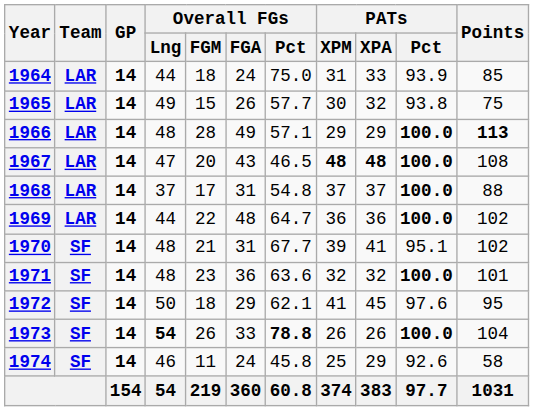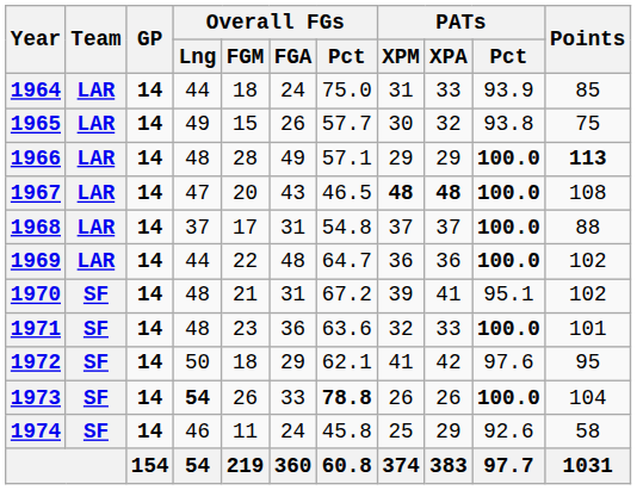 <table class=wikitable style="text-align:center;">
 <tr>
 <th rowspan="2">Year</th>
 <th rowspan="2">Team</th>
 <th rowspan="2">GP</th>
 <th colspan="4">Overall FGs</th>
 <th colspan="3">PATs</th>
 <th rowspan="2">Points</th>
 </tr>
 <tr>
 <th>Lng</th>
 <th>FGM</th>
 <th>FGA</th>
 <th>Pct</th>
 <th>XPM</th>
 <th>XPA</th>
 <th>Pct</th>
 </tr>
 <tr>
 <th><a href='#'>1964</a></th>
 <th style="text-align:center;"><a href='#'>LAR</a></th>
 <td><strong>14</strong></td>
 <td>44</td>
 <td>18</td>
 <td>24</td>
 <td>75.0</td>
 <td>31</td>
 <td>33</td>
 <td>93.9</td>
 <td>85</td>
 </tr>
 <tr>
 <th><a href='#'>1965</a></th>
 <th><a href='#'>LAR</a></th>
 <td><strong>14</strong></td>
 <td>49</td>
 <td>15</td>
 <td>26</td>
 <td>57.7</td>
 <td>30</td>
 <td>32</td>
 <td>93.8</td>
 <td>75</td>
 </tr>
 <tr>
 <th><a href='#'>1966</a></th>
 <th><a href='#'>LAR</a></th>
 <td><strong>14</strong></td>
 <td>48</td>
 <td>28</td>
 <td>49</td>
 <td>57.1</td>
 <td>29</td>
 <td>29</td>
 <td><strong>100.0</strong></td>
 <td><strong>113</strong></td>
 </tr>
 <tr>
 <th><a href='#'>1967</a></th>
 <th><a href='#'>LAR</a></th>
 <td><strong>14</strong></td>
 <td>47</td>
 <td>20</td>
 <td>43</td>
 <td>46.5</td>
 <td><strong>48</strong></td>
 <td><strong>48</strong></td>
 <td><strong>100.0</strong></td>
 <td>108</td>
 </tr>
 <tr>
 <th><a href='#'>1968</a></th>
 <th><a href='#'>LAR</a></th>
 <td><strong>14</strong></td>
 <td>37</td>
 <td>17</td>
 <td>31</td>
 <td>54.8</td>
 <td>37</td>
 <td>37</td>
 <td><strong>100.0</strong></td>
 <td>88</td>
 </tr>
 <tr>
 <th><a href='#'>1969</a></th>
 <th><a href='#'>LAR</a></th>
 <td><strong>14</strong></td>
 <td>44</td>
 <td>22</td>
 <td>48</td>
 <td>64.7</td>
 <td>36</td>
 <td>36</td>
 <td><strong>100.0</strong></td>
 <td>102</td>
 </tr>
 <tr>
 <th><a href='#'>1970</a></th>
 <th><a href='#'>SF</a></th>
 <td><strong>14</strong></td>
 <td>48</td>
 <td>21</td>
 <td>31</td>
-<td>67.7</td>
+<td>67.2</td>
 <td>39</td>
 <td>41</td>
 <td>95.1</td>
 <td>102</td>
 </tr>
 <tr>
 <th><a href='#'>1971</a></th>
 <th><a href='#'>SF</a></th>
 <td><strong>14</strong></td>
 <td>48</td>
 <td>23</td>
 <td>36</td>
 <td>63.6</td>
 <td>32</td>
-<td>32</td>
+<td>33</td>
 <td><strong>100.0</strong></td>
 <td>101</td>
 </tr>
 <tr>
 <th><a href='#'>1972</a></th>
 <th><a href='#'>SF</a></th>
 <td><strong>14</strong></td>
 <td>50</td>
 <td>18</td>
 <td>29</td>
 <td>62.1</td>
 <td>41</td>
-<td>45</td>
+<td>42</td>
 <td>97.6</td>
 <td>95</td>
 </tr>
 <tr>
 <th><a href='#'>1973</a></th>
 <th><a href='#'>SF</a></th>
 <td><strong>14</strong></td>
 <td><strong>54</strong></td>
 <td>26</td>
 <td>33</td>
 <td><strong>78.8</strong></td>
 <td>26</td>
 <td>26</td>
 <td><strong>100.0</strong></td>
 <td>104</td>
 </tr>
 <tr>
 <th><a href='#'>1974</a></th>
 <th><a href='#'>SF</a></th>
 <td><strong>14</strong></td>
 <td>46</td>
 <td>11</td>
 <td>24</td>
 <td>45.8</td>
 <td>25</td>
 <td>29</td>
 <td>92.6</td>
 <td>58</td>
 </tr>
 <tr>
 <th colspan="2"></th>
 <th>154</th>
 <th>54</th>
 <th>219</th>
 <th>360</th>
 <th>60.8</th>
 <th>374</th>
 <th>383</th>
 <th>97.7</th>
 <th>1031</th>
 </tr>
 </table>
